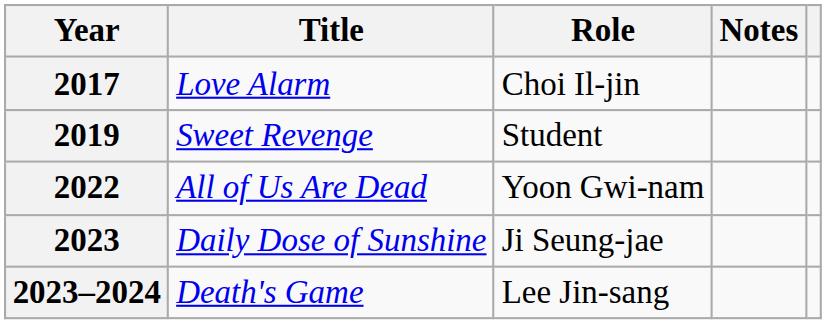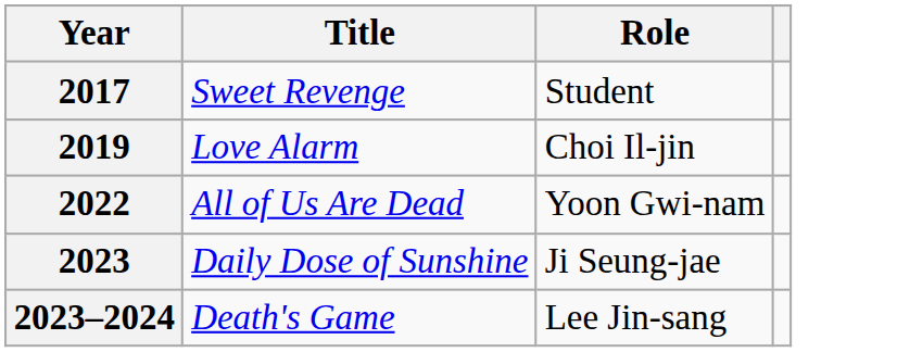 <table class="wikitable sortable plainrowheaders">
 <tr>
 <th scope="col">Year</th>
 <th scope="col">Title</th>
 <th scope="col">Role</th>
-<th scope="col">Notes</th>
 <th scope="col" class="unsortable"></th>
 </tr>
 <tr>
 <th scope="row">2017</th>
-<td><em><a href='#'>Love Alarm</a></em></td>
-<td>Choi Il-jin</td>
-<td></td>
+<td><em><a href='#'>Sweet Revenge</a></em></td>
+<td>Student</td>
 <td></td>
 </tr>
 <tr>
 <th scope="row">2019</th>
-<td><em><a href='#'>Sweet Revenge</a></em></td>
-<td>Student</td>
-<td></td>
+<td><em><a href='#'>Love Alarm</a></em></td>
+<td>Choi Il-jin</td>
 <td></td>
 </tr>
 <tr>
 <th scope="row">2022</th>
 <td><em><a href='#'>All of Us Are Dead</a></em></td>
 <td>Yoon Gwi-nam</td>
 <td></td>
-<td></td>
 </tr>
 <tr>
 <th scope="row">2023</th>
 <td><em><a href='#'>Daily Dose of Sunshine</a></em></td>
 <td>Ji Seung-jae</td>
-<td></td>
 <td></td>
 </tr>
 <tr>
 <th scope="row">2023–2024</th>
 <td><em><a href='#'>Death's Game</a></em></td>
 <td>Lee Jin-sang</td>
 <td></td>
-<td></td>
 </tr>
 </table>
